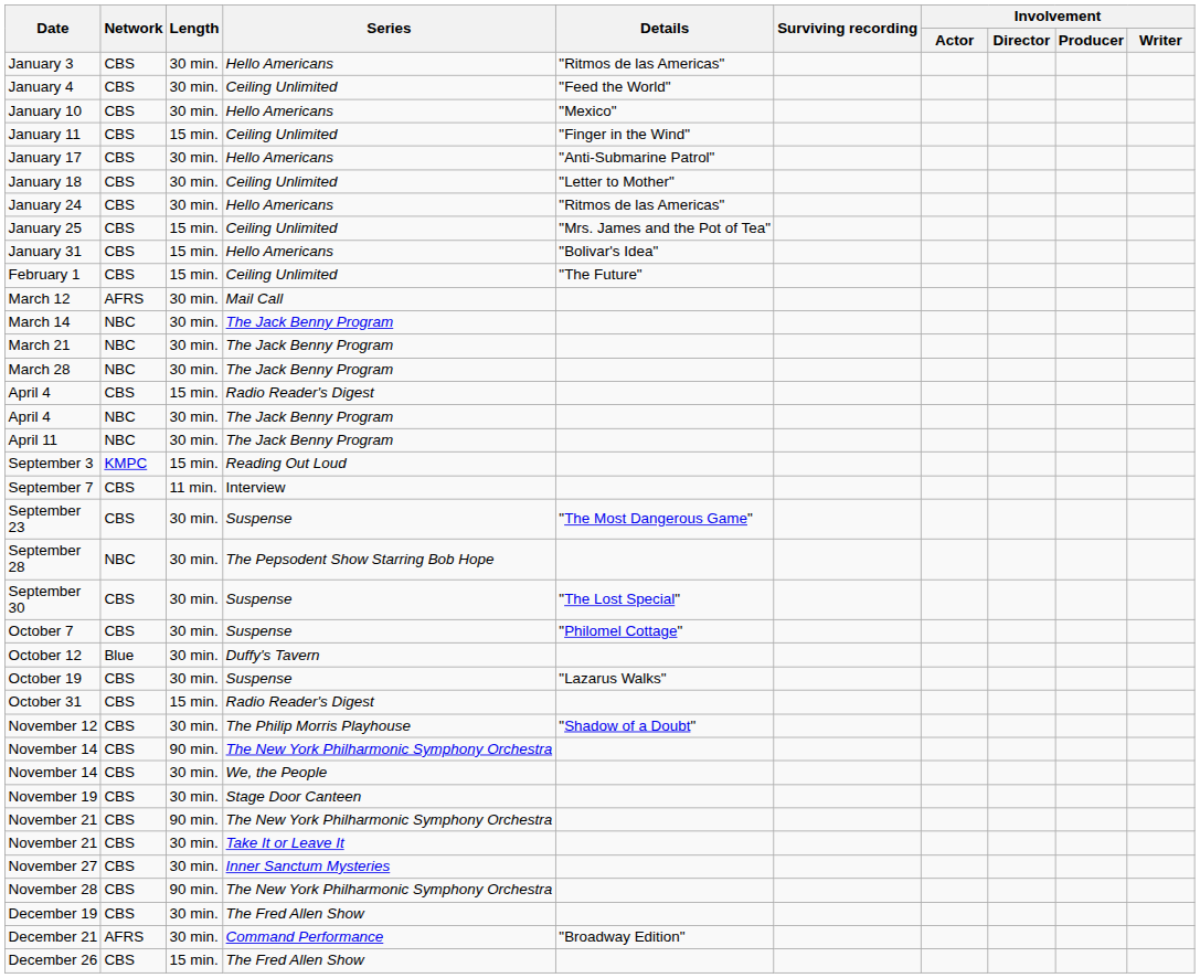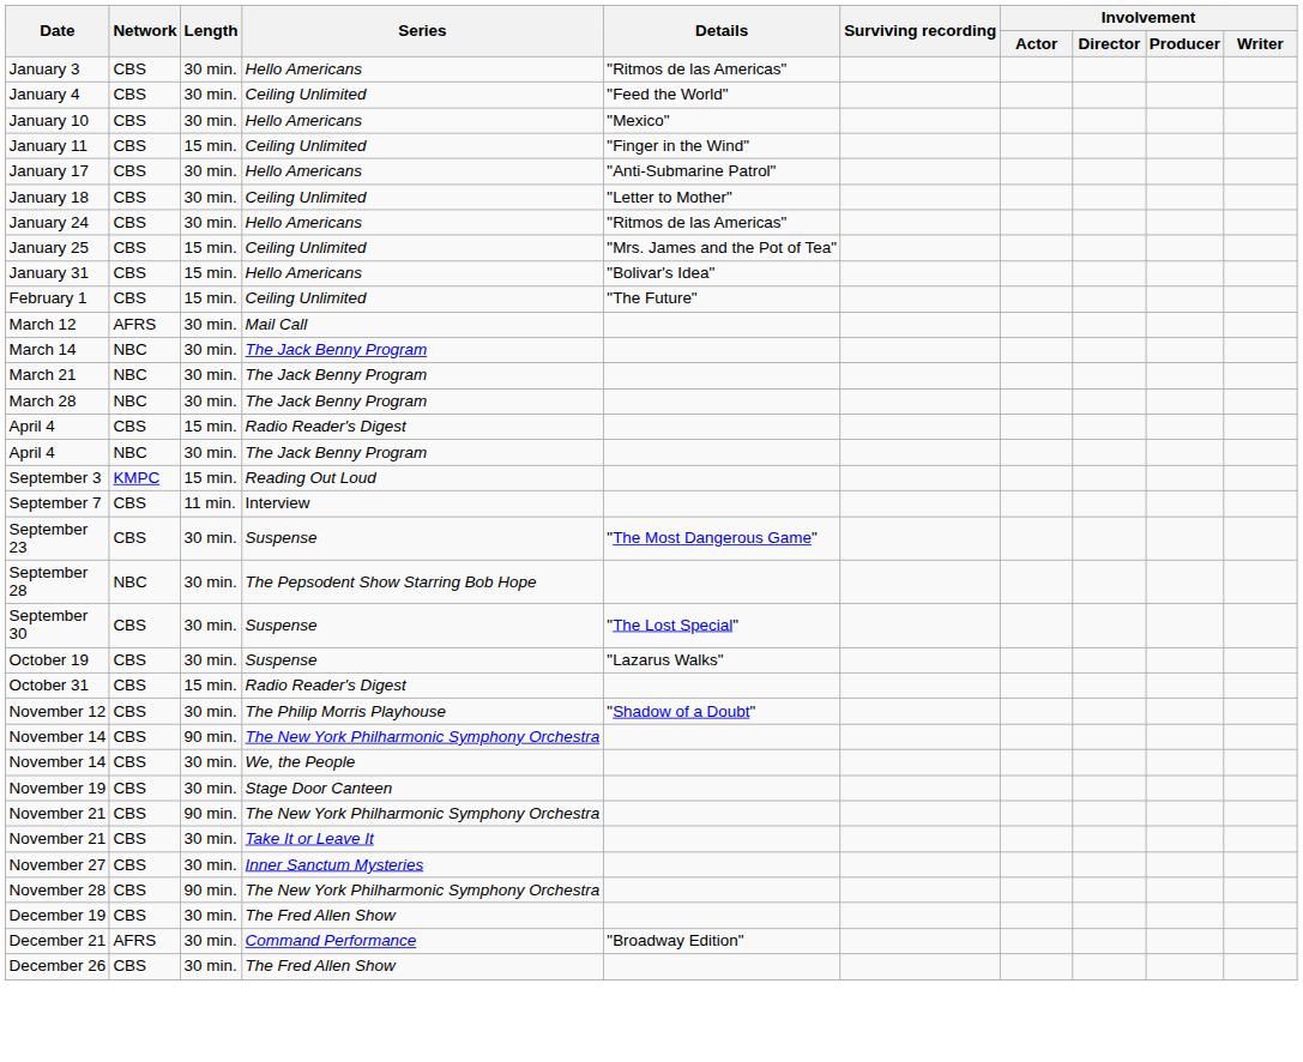 <table class="wikitable">
 <tr>
 <th rowspan="2" style="width:33px;">Date</th>
 <th rowspan="2">Network</th>
 <th rowspan="2">Length</th>
 <th rowspan="2">Series</th>
 <th rowspan="2">Details</th>
 <th rowspan="2">Surviving recording</th>
 <th colspan="4">Involvement</th>
 </tr>
 <tr>
 <th width=65>Actor</th>
 <th width=65>Director</th>
 <th width=65>Producer</th>
 <th width=65>Writer</th>
 </tr>
 <tr style="text-align:center;">
 <td style="text-align:left;">January 3</td>
 <td style="text-align:left;">CBS</td>
 <td style="text-align:left;">30 min.</td>
 <td style="text-align:left;"><em>Hello Americans</em></td>
 <td style="text-align:left;">"Ritmos de las Americas" </td>
 <td></td>
 <td></td>
 <td></td>
 <td></td>
 <td></td>
 </tr>
 <tr style="text-align:center;">
 <td style="text-align:left;">January 4</td>
 <td style="text-align:left;">CBS</td>
 <td style="text-align:left;">30 min.</td>
 <td style="text-align:left;"><em>Ceiling Unlimited</em></td>
 <td style="text-align:left;">"Feed the World" </td>
 <td></td>
 <td></td>
 <td></td>
 <td></td>
 <td></td>
 </tr>
 <tr style="text-align:center;">
 <td style="text-align:left;">January 10</td>
 <td style="text-align:left;">CBS</td>
 <td style="text-align:left;">30 min.</td>
 <td style="text-align:left;"><em>Hello Americans</em></td>
 <td style="text-align:left;">"Mexico" </td>
 <td></td>
 <td></td>
 <td></td>
 <td></td>
 <td></td>
 </tr>
 <tr style="text-align:center;">
 <td style="text-align:left;">January 11</td>
 <td style="text-align:left;">CBS</td>
 <td style="text-align:left;">15 min.</td>
 <td style="text-align:left;"><em>Ceiling Unlimited</em></td>
 <td style="text-align:left;">"Finger in the Wind" </td>
 <td></td>
 <td></td>
 <td></td>
 <td></td>
 <td></td>
 </tr>
 <tr style="text-align:center;">
 <td style="text-align:left;">January 17</td>
 <td style="text-align:left;">CBS</td>
 <td style="text-align:left;">30 min.</td>
 <td style="text-align:left;"><em>Hello Americans</em></td>
 <td style="text-align:left;">"Anti-Submarine Patrol" </td>
 <td></td>
 <td></td>
 <td></td>
 <td></td>
 <td></td>
 </tr>
 <tr style="text-align:center;">
 <td style="text-align:left;">January 18</td>
 <td style="text-align:left;">CBS</td>
 <td style="text-align:left;">30 min.</td>
 <td style="text-align:left;"><em>Ceiling Unlimited</em></td>
 <td style="text-align:left;">"Letter to Mother" </td>
 <td></td>
 <td></td>
 <td></td>
 <td></td>
 <td></td>
 </tr>
 <tr style="text-align:center;">
 <td style="text-align:left;">January 24</td>
 <td style="text-align:left;">CBS</td>
 <td style="text-align:left;">30 min.</td>
 <td style="text-align:left;"><em>Hello Americans</em></td>
 <td style="text-align:left;">"Ritmos de las Americas" </td>
 <td></td>
 <td></td>
 <td></td>
 <td></td>
 <td></td>
 </tr>
 <tr style="text-align:center;">
 <td style="text-align:left;">January 25</td>
 <td style="text-align:left;">CBS</td>
 <td style="text-align:left;">15 min.</td>
 <td style="text-align:left;"><em>Ceiling Unlimited</em></td>
 <td style="text-align:left;">"Mrs. James and the Pot of Tea" </td>
 <td></td>
 <td></td>
 <td></td>
 <td></td>
 <td></td>
 </tr>
 <tr style="text-align:center;">
 <td style="text-align:left;">January 31</td>
 <td style="text-align:left;">CBS</td>
 <td style="text-align:left;">15 min.</td>
 <td style="text-align:left;"><em>Hello Americans</em></td>
 <td style="text-align:left;">"Bolivar's Idea" </td>
 <td></td>
 <td></td>
 <td></td>
 <td></td>
 <td></td>
 </tr>
 <tr style="text-align:center;">
 <td style="text-align:left;">February 1</td>
 <td style="text-align:left;">CBS</td>
 <td style="text-align:left;">15 min.</td>
 <td style="text-align:left;"><em>Ceiling Unlimited</em></td>
 <td style="text-align:left;">"The Future"</td>
 <td></td>
 <td></td>
 <td></td>
 <td></td>
 <td></td>
 </tr>
 <tr style="text-align:center;">
 <td style="text-align:left;">March 12</td>
 <td style="text-align:left;">AFRS</td>
 <td style="text-align:left;">30 min.</td>
 <td style="text-align:left;"><em>Mail Call</em></td>
 <td style="text-align:left;"> </td>
 <td></td>
 <td></td>
 <td></td>
 <td></td>
 <td></td>
 </tr>
 <tr style="text-align:center;">
 <td style="text-align:left;">March 14</td>
 <td style="text-align:left;">NBC</td>
 <td style="text-align:left;">30 min.</td>
 <td style="text-align:left;"><em><a href='#'>The Jack Benny Program</a></em></td>
 <td style="text-align:left;"> </td>
 <td></td>
 <td></td>
 <td></td>
 <td></td>
 <td></td>
 </tr>
 <tr style="text-align:center;">
 <td style="text-align:left;">March 21</td>
 <td style="text-align:left;">NBC</td>
 <td style="text-align:left;">30 min.</td>
 <td style="text-align:left;"><em>The Jack Benny Program</em></td>
 <td style="text-align:left;"> </td>
 <td></td>
 <td></td>
 <td></td>
 <td></td>
 <td></td>
 </tr>
 <tr style="text-align:center;">
 <td style="text-align:left;">March 28</td>
 <td style="text-align:left;">NBC</td>
 <td style="text-align:left;">30 min.</td>
 <td style="text-align:left;"><em>The Jack Benny Program</em></td>
 <td style="text-align:left;"> </td>
 <td></td>
 <td></td>
 <td></td>
 <td></td>
 <td></td>
 </tr>
 <tr style="text-align:center;">
 <td style="text-align:left;">April 4</td>
 <td style="text-align:left;">CBS</td>
 <td style="text-align:left;">15 min.</td>
 <td style="text-align:left;"><em>Radio Reader's Digest</em></td>
 <td style="text-align:left;"> </td>
 <td></td>
 <td></td>
 <td></td>
 <td></td>
 <td></td>
 </tr>
 <tr style="text-align:center;">
 <td style="text-align:left;">April 4</td>
 <td style="text-align:left;">NBC</td>
 <td style="text-align:left;">30 min.</td>
 <td style="text-align:left;"><em>The Jack Benny Program</em></td>
 <td style="text-align:left;"> </td>
 <td></td>
 <td></td>
 <td></td>
 <td></td>
 <td></td>
 </tr>
 <tr style="text-align:center;">
-<td style="text-align:left;">April 11</td>
-<td style="text-align:left;">NBC</td>
-<td style="text-align:left;">30 min.</td>
-<td style="text-align:left;"><em>The Jack Benny Program</em></td>
-<td style="text-align:left;"> </td>
-<td></td>
-<td></td>
-<td></td>
-<td></td>
-<td></td>
-</tr>
-<tr style="text-align:center;">
 <td style="text-align:left;">September 3</td>
 <td style="text-align:left;"><a href='#'>KMPC</a></td>
 <td style="text-align:left;">15 min.</td>
 <td style="text-align:left;"><em>Reading Out Loud</em></td>
 <td style="text-align:left;"> </td>
 <td></td>
 <td></td>
 <td></td>
 <td></td>
 <td></td>
 </tr>
 <tr style="text-align:center;">
 <td style="text-align:left;">September 7</td>
 <td style="text-align:left;">CBS</td>
 <td style="text-align:left;">11 min.</td>
 <td style="text-align:left;">Interview</td>
 <td style="text-align:left;"> </td>
 <td></td>
 <td></td>
 <td></td>
 <td></td>
 <td></td>
 </tr>
 <tr style="text-align:center;">
 <td style="text-align:left;">September 23</td>
 <td style="text-align:left;">CBS</td>
 <td style="text-align:left;">30 min.</td>
 <td style="text-align:left;"><em>Suspense</em></td>
 <td style="text-align:left;">"<a href='#'>The Most Dangerous Game</a>" </td>
 <td></td>
 <td></td>
 <td></td>
 <td></td>
 <td></td>
 </tr>
 <tr style="text-align:center;">
 <td style="text-align:left;">September 28</td>
 <td style="text-align:left;">NBC</td>
 <td style="text-align:left;">30 min.</td>
 <td style="text-align:left;"><em>The Pepsodent Show Starring Bob Hope</em></td>
 <td style="text-align:left;"> </td>
 <td></td>
 <td></td>
 <td></td>
 <td></td>
 <td></td>
 </tr>
 <tr style="text-align:center;">
 <td style="text-align:left;">September 30</td>
 <td style="text-align:left;">CBS</td>
 <td style="text-align:left;">30 min.</td>
 <td style="text-align:left;"><em>Suspense</em></td>
 <td style="text-align:left;">"<a href='#'>The Lost Special</a>" </td>
-<td></td>
-<td></td>
-<td></td>
-<td></td>
-<td></td>
-</tr>
-<tr style="text-align:center;">
-<td style="text-align:left;">October 7</td>
-<td style="text-align:left;">CBS</td>
-<td style="text-align:left;">30 min.</td>
-<td style="text-align:left;"><em>Suspense</em></td>
-<td style="text-align:left;">"<a href='#'>Philomel Cottage</a>" </td>
-<td></td>
-<td></td>
-<td></td>
-<td></td>
-<td></td>
-</tr>
-<tr style="text-align:center;">
-<td style="text-align:left;">October 12</td>
-<td style="text-align:left;">Blue</td>
-<td style="text-align:left;">30 min.</td>
-<td style="text-align:left;"><em>Duffy's Tavern</em></td>
-<td style="text-align:left;"> </td>
 <td></td>
 <td></td>
 <td></td>
 <td></td>
 <td></td>
 </tr>
 <tr style="text-align:center;">
 <td style="text-align:left;">October 19</td>
 <td style="text-align:left;">CBS</td>
 <td style="text-align:left;">30 min.</td>
 <td style="text-align:left;"><em>Suspense</em></td>
 <td style="text-align:left;">"Lazarus Walks" </td>
 <td></td>
 <td></td>
 <td></td>
 <td></td>
 <td></td>
 </tr>
 <tr style="text-align:center;">
 <td style="text-align:left;">October 31</td>
 <td style="text-align:left;">CBS</td>
 <td style="text-align:left;">15 min.</td>
 <td style="text-align:left;"><em>Radio Reader's Digest</em></td>
 <td style="text-align:left;"> </td>
 <td></td>
 <td></td>
 <td></td>
 <td></td>
 <td></td>
 </tr>
 <tr style="text-align:center;">
 <td style="text-align:left;">November 12</td>
 <td style="text-align:left;">CBS</td>
 <td style="text-align:left;">30 min.</td>
 <td style="text-align:left;"><em>The Philip Morris Playhouse</em></td>
 <td style="text-align:left;">"<a href='#'>Shadow of a Doubt</a>"</td>
 <td></td>
 <td></td>
 <td></td>
 <td></td>
 <td></td>
 </tr>
 <tr style="text-align:center;">
 <td style="text-align:left;">November 14</td>
 <td style="text-align:left;">CBS</td>
 <td style="text-align:left;">90 min.</td>
 <td style="text-align:left;"><em><a href='#'>The New York Philharmonic Symphony Orchestra</a></em></td>
 <td style="text-align:left;"> </td>
 <td></td>
 <td></td>
 <td></td>
 <td></td>
 <td></td>
 </tr>
 <tr style="text-align:center;">
 <td style="text-align:left;">November 14</td>
 <td style="text-align:left;">CBS</td>
 <td style="text-align:left;">30 min.</td>
 <td style="text-align:left;"><em>We, the People</em></td>
 <td style="text-align:left;"> </td>
 <td></td>
 <td></td>
 <td></td>
 <td></td>
 <td></td>
 </tr>
 <tr style="text-align:center;">
 <td style="text-align:left;">November 19</td>
 <td style="text-align:left;">CBS</td>
 <td style="text-align:left;">30 min.</td>
 <td style="text-align:left;"><em>Stage Door Canteen</em></td>
 <td style="text-align:left;"> </td>
 <td></td>
 <td></td>
 <td></td>
 <td></td>
 <td></td>
 </tr>
 <tr style="text-align:center;">
 <td style="text-align:left;">November 21</td>
 <td style="text-align:left;">CBS</td>
 <td style="text-align:left;">90 min.</td>
 <td style="text-align:left;"><em>The New York Philharmonic Symphony Orchestra</em></td>
 <td style="text-align:left;"> </td>
 <td></td>
 <td></td>
 <td></td>
 <td></td>
 <td></td>
 </tr>
 <tr style="text-align:center;">
 <td style="text-align:left;">November 21</td>
 <td style="text-align:left;">CBS</td>
 <td style="text-align:left;">30 min.</td>
 <td style="text-align:left;"><em><a href='#'>Take It or Leave It</a></em></td>
 <td style="text-align:left;"> </td>
 <td></td>
 <td></td>
 <td></td>
 <td></td>
 <td></td>
 </tr>
 <tr style="text-align:center;">
 <td style="text-align:left;">November 27</td>
 <td style="text-align:left;">CBS</td>
 <td style="text-align:left;">30 min.</td>
 <td style="text-align:left;"><em><a href='#'>Inner Sanctum Mysteries</a></em></td>
 <td style="text-align:left;"> </td>
 <td></td>
 <td></td>
 <td></td>
 <td></td>
 <td></td>
 </tr>
 <tr style="text-align:center;">
 <td style="text-align:left;">November 28</td>
 <td style="text-align:left;">CBS</td>
 <td style="text-align:left;">90 min.</td>
 <td style="text-align:left;"><em>The New York Philharmonic Symphony Orchestra</em></td>
 <td style="text-align:left;"> </td>
 <td></td>
 <td></td>
 <td></td>
 <td></td>
 <td></td>
 </tr>
 <tr style="text-align:center;">
 <td style="text-align:left;">December 19</td>
 <td style="text-align:left;">CBS</td>
 <td style="text-align:left;">30 min.</td>
 <td style="text-align:left;"><em>The Fred Allen Show</em></td>
 <td style="text-align:left;"> </td>
 <td></td>
 <td></td>
 <td></td>
 <td></td>
 <td></td>
 </tr>
 <tr style="text-align:center;">
 <td style="text-align:left;">December 21</td>
 <td style="text-align:left;">AFRS</td>
 <td style="text-align:left;">30 min.</td>
 <td style="text-align:left;"><em><a href='#'>Command Performance</a></em></td>
 <td style="text-align:left;">"Broadway Edition" </td>
 <td></td>
 <td></td>
 <td></td>
 <td></td>
 <td></td>
 </tr>
 <tr style="text-align:center;">
 <td style="text-align:left;">December 26</td>
 <td style="text-align:left;">CBS</td>
-<td style="text-align:left;">15 min.</td>
+<td style="text-align:left;">30 min.</td>
 <td style="text-align:left;"><em>The Fred Allen Show</em></td>
 <td style="text-align:left;"> </td>
 <td></td>
 <td></td>
 <td></td>
 <td></td>
 <td></td>
 </tr>
 </table>
